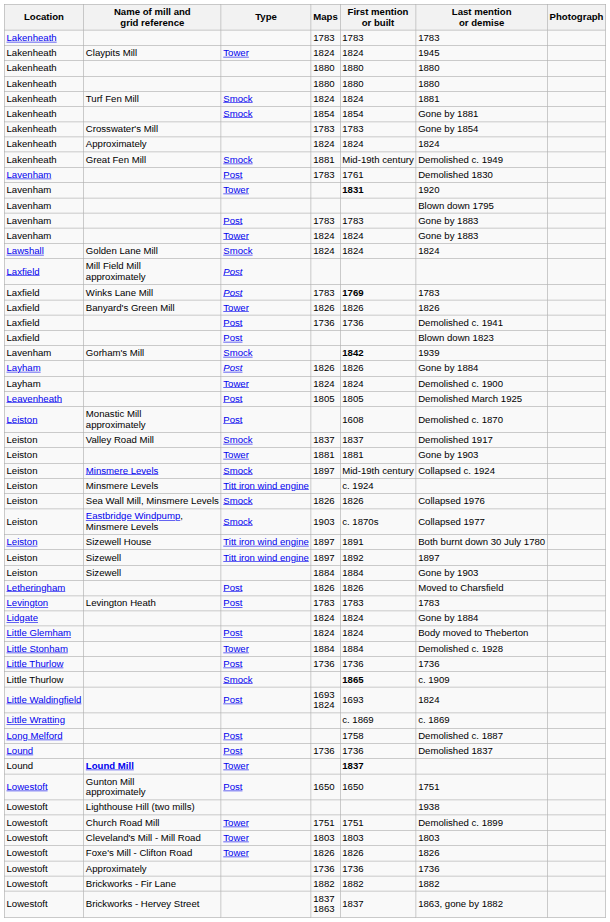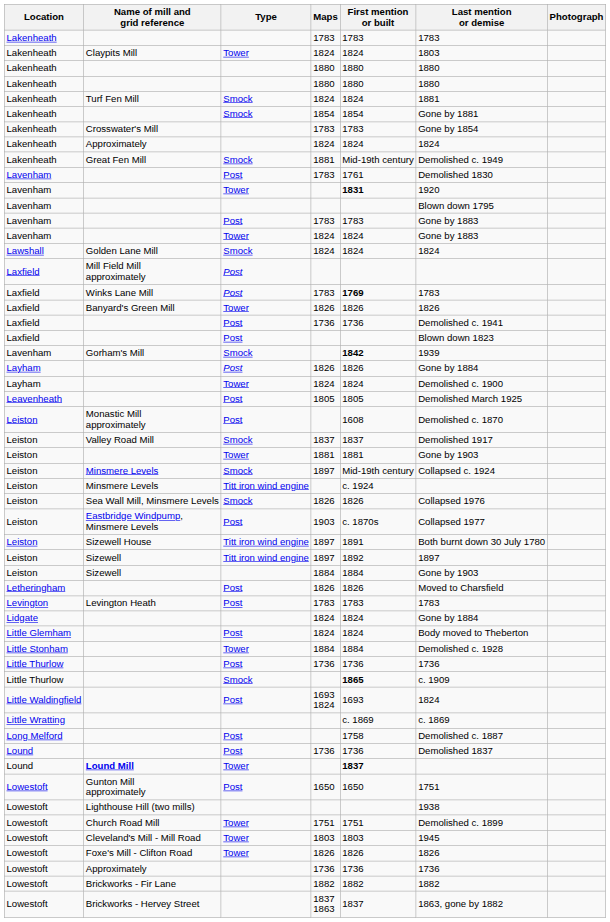 <table class="wikitable">
 <tr>
 <th>Location</th>
 <th>Name of mill and<br>grid reference</th>
 <th>Type</th>
 <th>Maps</th>
 <th>First mention<br>or built</th>
 <th>Last mention<br> or demise</th>
 <th>Photograph</th>
 </tr>
 <tr>
 <td><a href='#'>Lakenheath</a></td>
 <td></td>
 <td></td>
 <td>1783</td>
 <td>1783</td>
 <td>1783</td>
 <td></td>
 </tr>
 <tr>
 <td>Lakenheath</td>
 <td>Claypits Mill<br></td>
 <td><a href='#'>Tower</a></td>
 <td>1824</td>
 <td>1824</td>
-<td>1945</td>
+<td>1803</td>
 <td></td>
 </tr>
 <tr>
 <td>Lakenheath</td>
 <td></td>
 <td></td>
 <td>1880</td>
 <td>1880</td>
 <td>1880</td>
 <td></td>
 </tr>
 <tr>
 <td>Lakenheath</td>
 <td></td>
 <td></td>
 <td>1880</td>
 <td>1880</td>
 <td>1880</td>
 <td></td>
 </tr>
 <tr>
 <td>Lakenheath</td>
 <td>Turf Fen Mill<br></td>
 <td><a href='#'>Smock</a></td>
 <td>1824</td>
 <td>1824</td>
 <td>1881</td>
 <td></td>
 </tr>
 <tr>
 <td>Lakenheath</td>
 <td></td>
 <td><a href='#'>Smock</a></td>
 <td>1854</td>
 <td>1854</td>
 <td>Gone by 1881</td>
 <td></td>
 </tr>
 <tr>
 <td>Lakenheath</td>
 <td>Crosswater's Mill<br></td>
 <td></td>
 <td>1783</td>
 <td>1783</td>
 <td>Gone by 1854</td>
 <td></td>
 </tr>
 <tr>
 <td>Lakenheath</td>
 <td>Approximately<br></td>
 <td></td>
 <td>1824</td>
 <td>1824</td>
 <td>1824</td>
 <td></td>
 </tr>
 <tr>
 <td>Lakenheath</td>
 <td>Great Fen Mill<br></td>
 <td><a href='#'>Smock</a></td>
 <td>1881</td>
 <td>Mid-19th century</td>
 <td>Demolished c. 1949</td>
 <td></td>
 </tr>
 <tr>
 <td><a href='#'>Lavenham</a></td>
 <td></td>
 <td><a href='#'>Post</a></td>
 <td>1783</td>
 <td>1761</td>
 <td>Demolished 1830</td>
 <td></td>
 </tr>
 <tr>
 <td>Lavenham</td>
 <td></td>
 <td><a href='#'>Tower</a></td>
 <td></td>
 <td><strong>1831</strong></td>
 <td>1920<br></td>
 <td></td>
 </tr>
 <tr>
 <td>Lavenham</td>
 <td></td>
 <td></td>
 <td></td>
 <td></td>
 <td>Blown down 1795 </td>
 <td></td>
 </tr>
 <tr>
 <td>Lavenham</td>
 <td></td>
 <td><a href='#'>Post</a></td>
 <td>1783</td>
 <td>1783</td>
 <td>Gone by 1883</td>
 <td></td>
 </tr>
 <tr>
 <td>Lavenham</td>
 <td></td>
 <td><a href='#'>Tower</a></td>
 <td>1824</td>
 <td>1824</td>
 <td>Gone by 1883</td>
 <td></td>
 </tr>
 <tr>
 <td><a href='#'>Lawshall</a></td>
 <td>Golden Lane Mill<br></td>
 <td><a href='#'>Smock</a></td>
 <td>1824</td>
 <td>1824</td>
 <td>1824</td>
 <td></td>
 </tr>
 <tr>
 <td><a href='#'>Laxfield</a></td>
 <td>Mill Field Mill<br>approximately<br></td>
 <td><em><a href='#'>Post</a></em></td>
 <td></td>
 <td></td>
 <td></td>
 <td></td>
 </tr>
 <tr>
 <td>Laxfield</td>
 <td>Winks Lane Mill<br></td>
 <td><em><a href='#'>Post</a></em></td>
 <td>1783</td>
 <td><strong>1769</strong></td>
 <td>1783</td>
 <td></td>
 </tr>
 <tr>
 <td>Laxfield</td>
 <td>Banyard's Green Mill<br></td>
 <td><a href='#'>Tower</a></td>
 <td>1826</td>
 <td>1826</td>
 <td>1826</td>
 <td></td>
 </tr>
 <tr>
 <td>Laxfield</td>
 <td></td>
 <td><a href='#'>Post</a></td>
 <td>1736</td>
 <td>1736</td>
 <td>Demolished c. 1941</td>
 <td></td>
 </tr>
 <tr>
 <td>Laxfield</td>
 <td></td>
 <td><a href='#'>Post</a></td>
 <td></td>
 <td></td>
 <td>Blown down 1823</td>
 <td></td>
 </tr>
 <tr>
 <td>Lavenham</td>
 <td>Gorham's Mill<br></td>
 <td><a href='#'>Smock</a></td>
 <td></td>
 <td><strong>1842</strong></td>
 <td>1939</td>
 <td></td>
 </tr>
 <tr>
 <td><a href='#'>Layham</a></td>
 <td></td>
 <td><em><a href='#'>Post</a></em></td>
 <td>1826</td>
 <td>1826</td>
 <td>Gone by 1884</td>
 <td></td>
 </tr>
 <tr>
 <td>Layham</td>
 <td></td>
 <td><a href='#'>Tower</a></td>
 <td>1824</td>
 <td>1824</td>
 <td>Demolished c. 1900</td>
 <td></td>
 </tr>
 <tr>
 <td><a href='#'>Leavenheath</a></td>
 <td></td>
 <td><a href='#'>Post</a></td>
 <td>1805</td>
 <td>1805</td>
 <td>Demolished March 1925</td>
 <td></td>
 </tr>
 <tr>
 <td><a href='#'>Leiston</a></td>
 <td>Monastic Mill<br>approximately<br></td>
 <td><a href='#'>Post</a></td>
 <td></td>
 <td>1608</td>
 <td>Demolished c. 1870</td>
 <td></td>
 </tr>
 <tr>
 <td>Leiston</td>
 <td>Valley Road Mill<br></td>
 <td><a href='#'>Smock</a></td>
 <td>1837</td>
 <td>1837</td>
 <td>Demolished 1917</td>
 <td></td>
 </tr>
 <tr>
 <td>Leiston</td>
 <td></td>
 <td><a href='#'>Tower</a></td>
 <td>1881</td>
 <td>1881</td>
 <td>Gone by 1903</td>
 <td></td>
 </tr>
 <tr>
 <td>Leiston</td>
 <td><a href='#'>Minsmere Levels</a><br></td>
 <td><a href='#'>Smock</a></td>
 <td>1897</td>
 <td>Mid-19th century</td>
 <td>Collapsed c. 1924</td>
 <td></td>
 </tr>
 <tr>
 <td>Leiston</td>
 <td>Minsmere Levels<br></td>
 <td><a href='#'>Titt iron wind engine</a></td>
 <td></td>
 <td>c. 1924</td>
 <td></td>
 <td></td>
 </tr>
 <tr>
 <td>Leiston</td>
 <td>Sea Wall Mill, Minsmere Levels<br></td>
 <td><a href='#'>Smock</a></td>
 <td>1826</td>
 <td>1826</td>
 <td>Collapsed 1976</td>
 <td></td>
 </tr>
 <tr>
 <td>Leiston</td>
 <td><a href='#'>Eastbridge Windpump</a>,<br>Minsmere Levels<br></td>
-<td><a href='#'>Smock</a></td>
+<td><a href='#'>Post</a></td>
 <td>1903</td>
 <td>c. 1870s</td>
 <td>Collapsed 1977</td>
 <td></td>
 </tr>
 <tr>
 <td><a href='#'>Leiston</a></td>
 <td>Sizewell House<br></td>
 <td><a href='#'>Titt iron wind engine</a></td>
 <td>1897</td>
 <td>1891</td>
 <td>Both burnt down 30 July 1780</td>
 <td></td>
 </tr>
 <tr>
 <td>Leiston</td>
 <td>Sizewell<br></td>
 <td><a href='#'>Titt iron wind engine</a></td>
 <td>1897</td>
 <td>1892</td>
 <td>1897</td>
 <td></td>
 </tr>
 <tr>
 <td>Leiston</td>
 <td>Sizewell<br></td>
 <td></td>
 <td>1884</td>
 <td>1884</td>
 <td>Gone by 1903</td>
 <td></td>
 </tr>
 <tr>
 <td><a href='#'>Letheringham</a></td>
 <td></td>
 <td><a href='#'>Post</a></td>
 <td>1826</td>
 <td>1826</td>
 <td>Moved to Charsfield</td>
 <td></td>
 </tr>
 <tr>
 <td><a href='#'>Levington</a></td>
 <td>Levington Heath<br></td>
 <td><a href='#'>Post</a></td>
 <td>1783</td>
 <td>1783</td>
 <td>1783</td>
 <td></td>
 </tr>
 <tr>
 <td><a href='#'>Lidgate</a></td>
 <td></td>
 <td></td>
 <td>1824</td>
 <td>1824</td>
 <td>Gone by 1884</td>
 <td></td>
 </tr>
 <tr>
 <td><a href='#'>Little Glemham</a></td>
 <td></td>
 <td><a href='#'>Post</a></td>
 <td>1824</td>
 <td>1824</td>
 <td>Body moved to Theberton</td>
 <td></td>
 </tr>
 <tr>
 <td><a href='#'>Little Stonham</a></td>
 <td></td>
 <td><a href='#'>Tower</a></td>
 <td>1884</td>
 <td>1884</td>
 <td>Demolished c. 1928<br></td>
 <td></td>
 </tr>
 <tr>
 <td><a href='#'>Little Thurlow</a></td>
 <td></td>
 <td><a href='#'>Post</a></td>
 <td>1736</td>
 <td>1736</td>
 <td>1736</td>
 <td></td>
 </tr>
 <tr>
 <td>Little Thurlow</td>
 <td></td>
 <td><a href='#'>Smock</a></td>
 <td></td>
 <td><strong>1865</strong></td>
 <td>c. 1909</td>
 <td></td>
 </tr>
 <tr>
 <td><a href='#'>Little Waldingfield</a></td>
 <td></td>
 <td><a href='#'>Post</a></td>
 <td>1693<br>1824</td>
 <td>1693</td>
 <td>1824</td>
 <td></td>
 </tr>
 <tr>
 <td><a href='#'>Little Wratting</a></td>
 <td></td>
 <td></td>
 <td></td>
 <td>c. 1869</td>
 <td>c. 1869</td>
 <td></td>
 </tr>
 <tr>
 <td><a href='#'>Long Melford</a></td>
 <td></td>
 <td><a href='#'>Post</a></td>
 <td></td>
 <td>1758</td>
 <td>Demolished c. 1887</td>
 <td></td>
 </tr>
 <tr>
 <td><a href='#'>Lound</a></td>
 <td></td>
 <td><a href='#'>Post</a></td>
 <td>1736</td>
 <td>1736</td>
 <td>Demolished 1837</td>
 <td></td>
 </tr>
 <tr>
 <td>Lound</td>
 <td><strong><a href='#'>Lound Mill</a></strong><br></td>
 <td><a href='#'>Tower</a></td>
 <td></td>
 <td><strong>1837</strong></td>
 <td></td>
 <td></td>
 </tr>
 <tr>
 <td><a href='#'>Lowestoft</a></td>
 <td>Gunton Mill<br>approximately<br></td>
 <td><a href='#'>Post</a></td>
 <td>1650</td>
 <td>1650</td>
 <td>1751</td>
 <td></td>
 </tr>
 <tr>
 <td>Lowestoft</td>
 <td>Lighthouse Hill (two mills)<br></td>
 <td></td>
 <td></td>
 <td></td>
 <td>1938</td>
 <td></td>
 </tr>
 <tr>
 <td>Lowestoft</td>
 <td>Church Road Mill<br></td>
 <td><a href='#'>Tower</a></td>
 <td>1751</td>
 <td>1751</td>
 <td>Demolished c. 1899</td>
 <td></td>
 </tr>
 <tr>
 <td>Lowestoft</td>
 <td>Cleveland's Mill - Mill Road<br></td>
 <td><a href='#'>Tower</a></td>
 <td>1803</td>
 <td>1803</td>
-<td>1803</td>
+<td>1945</td>
 <td></td>
 </tr>
 <tr>
 <td>Lowestoft</td>
 <td>Foxe's Mill - Clifton Road<br></td>
 <td><a href='#'>Tower</a></td>
 <td>1826</td>
 <td>1826</td>
 <td>1826</td>
 <td></td>
 </tr>
 <tr>
 <td>Lowestoft</td>
 <td>Approximately<br></td>
 <td></td>
 <td>1736</td>
 <td>1736</td>
 <td>1736</td>
 <td></td>
 </tr>
 <tr>
 <td>Lowestoft</td>
 <td>Brickworks - Fir Lane<br></td>
 <td></td>
 <td>1882</td>
 <td>1882</td>
 <td>1882</td>
 <td></td>
 </tr>
 <tr>
 <td>Lowestoft</td>
 <td>Brickworks - Hervey Street<br></td>
 <td></td>
 <td>1837<br>1863</td>
 <td>1837</td>
 <td>1863, gone by 1882</td>
 <td></td>
 </tr>
 </table>
